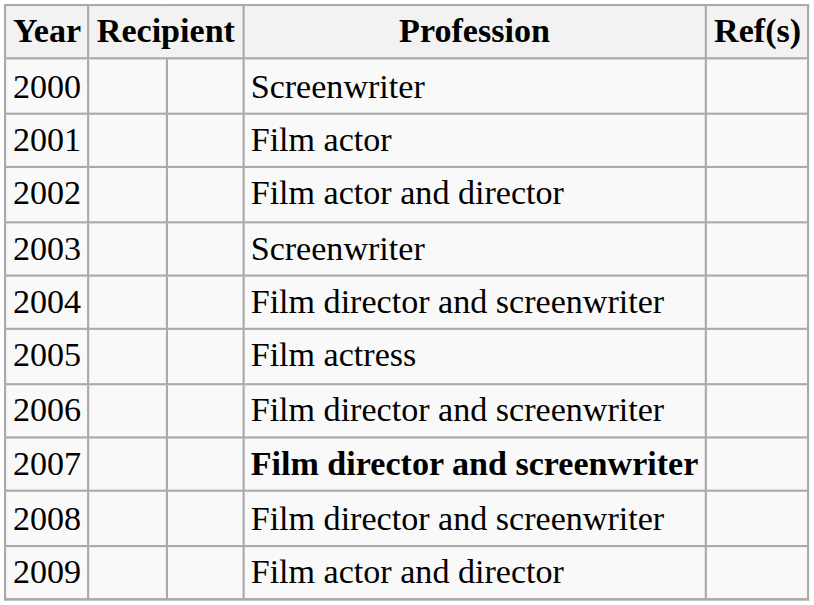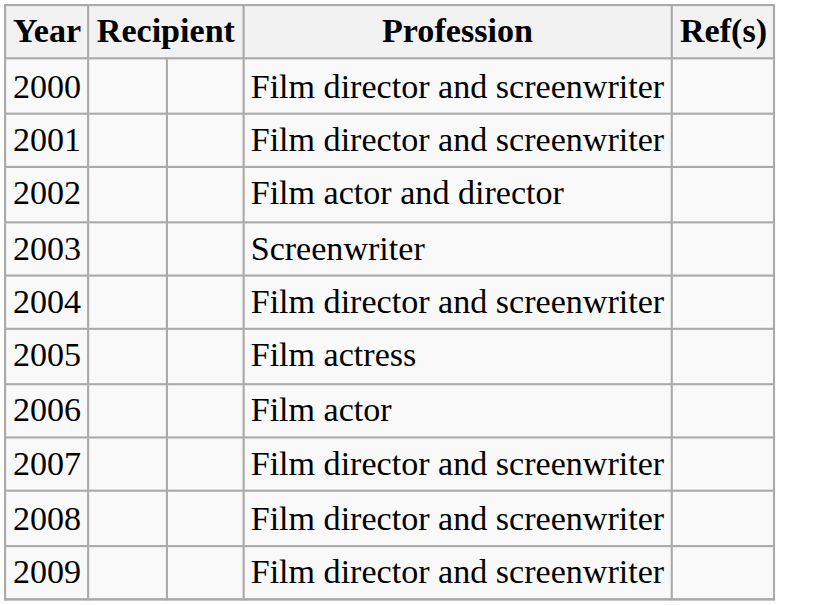 <table class="wikitable sortable">
 <tr>
 <th scope="col">Year</th>
 <th colspan="2">Recipient</th>
 <th scope="col">Profession</th>
 <th scope="col" class="unsortable">Ref(s)</th>
 </tr>
 <tr>
 <td>2000</td>
 <td data-sort-value="Schweitzer"></td>
 <td></td>
-<td>Screenwriter</td>
+<td>Film director and screenwriter</td>
 <td></td>
 </tr>
 <tr>
 <td>2001</td>
 <td data-sort-value="Tikhonov"></td>
 <td></td>
-<td>Film actor</td>
+<td>Film director and screenwriter</td>
 <td></td>
 </tr>
 <tr>
 <td>2002</td>
 <td data-sort-value="Batalov"></td>
 <td></td>
 <td>Film actor and director</td>
 <td></td>
 </tr>
 <tr>
 <td>2003</td>
 <td data-sort-value="Vasilyev"></td>
 <td></td>
 <td>Screenwriter</td>
 <td></td>
 </tr>
 <tr>
 <td>2004</td>
 <td></td>
 <td></td>
 <td>Film director and screenwriter</td>
 <td></td>
 </tr>
 <tr>
 <td>2005</td>
 <td></td>
 <td></td>
 <td>Film actress</td>
 <td></td>
 </tr>
 <tr>
 <td>2006</td>
 <td></td>
 <td></td>
-<td>Film director and screenwriter</td>
+<td>Film actor</td>
 <td></td>
 </tr>
 <tr>
 <td>2007</td>
 <td data-sort-value="Ryazanov"></td>
 <td></td>
-<td><strong>Film director and screenwriter</strong></td>
+<td>Film director and screenwriter</td>
 <td></td>
 </tr>
 <tr>
 <td>2008</td>
 <td></td>
 <td></td>
 <td>Film director and screenwriter</td>
 <td></td>
 </tr>
 <tr>
 <td>2009</td>
 <td></td>
 <td></td>
-<td>Film actor and director</td>
+<td>Film director and screenwriter</td>
 <td></td>
 </tr>
 <tr>
 </tr>
 </table>
